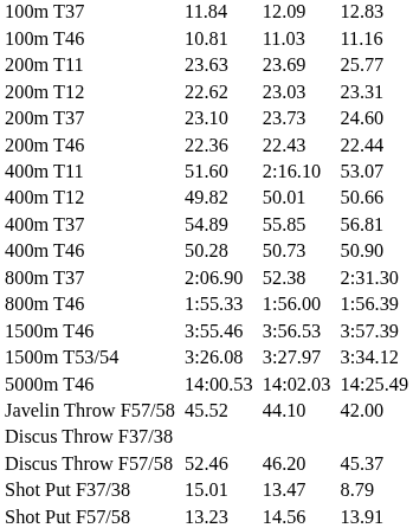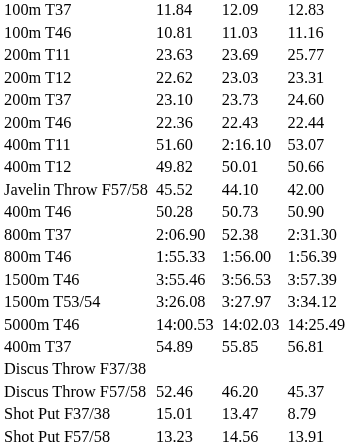 <table>
 <tr>
 <td>100m T37</td>
 <td></td>
 <td>11.84</td>
 <td></td>
 <td>12.09</td>
 <td></td>
 <td>12.83</td>
 </tr>
 <tr>
 <td>100m T46</td>
 <td></td>
 <td>10.81</td>
 <td></td>
 <td>11.03</td>
 <td></td>
 <td>11.16</td>
 </tr>
 <tr>
 <td>200m T11</td>
 <td></td>
 <td>23.63</td>
 <td></td>
 <td>23.69</td>
 <td></td>
 <td>25.77</td>
 </tr>
 <tr>
 <td>200m T12</td>
 <td></td>
 <td>22.62</td>
 <td></td>
 <td>23.03</td>
 <td></td>
 <td>23.31</td>
 </tr>
 <tr>
 <td>200m T37</td>
 <td></td>
 <td>23.10</td>
 <td></td>
 <td>23.73</td>
 <td></td>
 <td>24.60</td>
 </tr>
 <tr>
 <td>200m T46</td>
 <td></td>
 <td>22.36</td>
 <td></td>
 <td>22.43</td>
 <td></td>
 <td>22.44</td>
 </tr>
 <tr>
 <td>400m T11</td>
 <td></td>
 <td>51.60</td>
 <td></td>
 <td>2:16.10</td>
 <td></td>
 <td>53.07</td>
 </tr>
 <tr>
 <td>400m T12</td>
 <td></td>
 <td>49.82</td>
 <td></td>
 <td>50.01</td>
 <td></td>
 <td>50.66</td>
 </tr>
 <tr>
-<td>400m T37</td>
+<td>Javelin Throw F57/58</td>
 <td></td>
-<td>54.89</td>
+<td>45.52</td>
 <td></td>
-<td>55.85</td>
+<td>44.10</td>
 <td></td>
-<td>56.81</td>
+<td>42.00</td>
 </tr>
 <tr>
 <td>400m T46</td>
 <td></td>
 <td>50.28</td>
 <td></td>
 <td>50.73</td>
 <td></td>
 <td>50.90</td>
 </tr>
 <tr>
 <td>800m T37</td>
 <td></td>
 <td>2:06.90</td>
 <td></td>
 <td>52.38</td>
 <td></td>
 <td>2:31.30</td>
 </tr>
 <tr>
 <td>800m T46</td>
 <td></td>
 <td>1:55.33</td>
 <td></td>
 <td>1:56.00</td>
 <td></td>
 <td>1:56.39</td>
 </tr>
 <tr>
 <td>1500m T46</td>
 <td></td>
 <td>3:55.46</td>
 <td></td>
 <td>3:56.53</td>
 <td></td>
 <td>3:57.39</td>
 </tr>
 <tr>
 <td>1500m T53/54</td>
 <td></td>
 <td>3:26.08</td>
 <td></td>
 <td>3:27.97</td>
 <td></td>
 <td>3:34.12</td>
 </tr>
 <tr>
 <td>5000m T46</td>
 <td></td>
 <td>14:00.53</td>
 <td></td>
 <td>14:02.03</td>
 <td></td>
 <td>14:25.49</td>
 </tr>
 <tr>
-<td>Javelin Throw F57/58</td>
+<td>400m T37</td>
 <td></td>
-<td>45.52</td>
+<td>54.89</td>
 <td></td>
-<td>44.10</td>
+<td>55.85</td>
 <td></td>
-<td>42.00</td>
+<td>56.81</td>
 </tr>
 <tr>
 <td>Discus Throw F37/38</td>
 <td></td>
 <td></td>
 <td></td>
 <td></td>
 <td></td>
 <td></td>
 </tr>
 <tr>
 <td>Discus Throw F57/58</td>
 <td></td>
 <td>52.46</td>
 <td></td>
 <td>46.20</td>
 <td></td>
 <td>45.37</td>
 </tr>
 <tr>
 <td>Shot Put F37/38</td>
 <td></td>
 <td>15.01</td>
 <td></td>
 <td>13.47</td>
 <td></td>
 <td>8.79</td>
 </tr>
 <tr>
 <td>Shot Put F57/58</td>
 <td></td>
 <td>13.23</td>
 <td></td>
 <td>14.56</td>
 <td></td>
 <td>13.91</td>
 </tr>
 <tr>
 </tr>
 </table>
